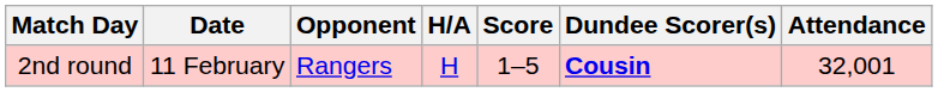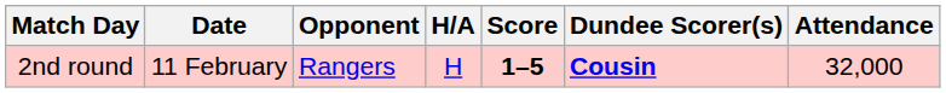 <table class="wikitable" style="text-align:center">
 <tr>
 <th>Match Day</th>
 <th>Date</th>
 <th>Opponent</th>
 <th>H/A</th>
 <th>Score</th>
 <th>Dundee Scorer(s)</th>
 <th>Attendance</th>
 </tr>
 <tr bgcolor="#FFCCCC">
 <td>2nd round</td>
 <td align="left">11 February</td>
 <td align="left"><a href='#'>Rangers</a></td>
 <td><a href='#'>H</a></td>
-<td>1–5</td>
+<td><strong>1–5</strong></td>
 <td align="left"><strong><a href='#'>Cousin</a></strong></td>
-<td>32,001</td>
+<td>32,000</td>
 </tr>
 </table>
